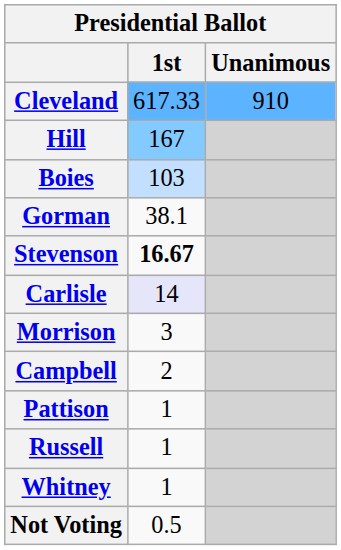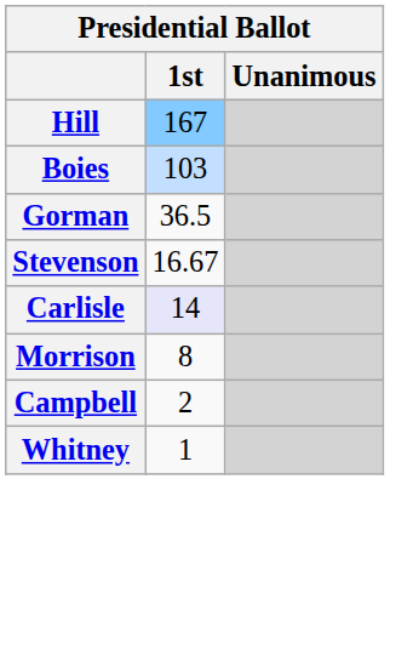 <table class="wikitable sortable" style="text-align:center">
 <tr>
 <th colspan="3"><strong>Presidential Ballot</strong></th>
 </tr>
 <tr>
 <th></th>
 <th>1st</th>
 <th>Unanimous</th>
-</tr>
-<tr>
-<th><a href='#'>Cleveland</a></th>
-<td style="background:#5cb3ff">617.33</td>
-<td style="background:#5cb3ff">910</td>
 </tr>
 <tr>
 <th><a href='#'>Hill</a></th>
 <td style="background:#82caff">167</td>
 <td style="background:#d3d3d3"></td>
 </tr>
 <tr>
 <th><a href='#'>Boies</a></th>
 <td style="background:#c2dfff">103</td>
 <td style="background:#d3d3d3"></td>
 </tr>
 <tr>
 <th><a href='#'>Gorman</a></th>
-<td>38.1</td>
+<td>36.5</td>
 <td style="background:#d3d3d3"></td>
 </tr>
 <tr>
 <th><a href='#'>Stevenson</a></th>
-<td><strong>16.67</strong></td>
+<td>16.67</td>
 <td style="background:#d3d3d3"></td>
 </tr>
 <tr>
 <th><a href='#'>Carlisle</a></th>
 <td style="background: lavender;">14</td>
 <td style="background:#d3d3d3"></td>
 </tr>
 <tr>
 <th><a href='#'>Morrison</a></th>
-<td>3</td>
+<td>8</td>
 <td style="background:#d3d3d3"></td>
 </tr>
 <tr>
 <th><a href='#'>Campbell</a></th>
 <td>2</td>
 <td style="background:#d3d3d3"></td>
 </tr>
 <tr>
-<th><a href='#'>Pattison</a></th>
-<td>1</td>
-<td style="background:#d3d3d3"></td>
-</tr>
-<tr>
-<th><a href='#'>Russell</a></th>
-<td>1</td>
-<td style="background:#d3d3d3"></td>
-</tr>
-<tr>
 <th><a href='#'>Whitney</a></th>
 <td>1</td>
 <td style="background:#d3d3d3"></td>
 </tr>
-<tr>
-<th>Not Voting</th>
-<td>0.5</td>
-<td style="background:#d3d3d3"></td>
-</tr>
 </table>
